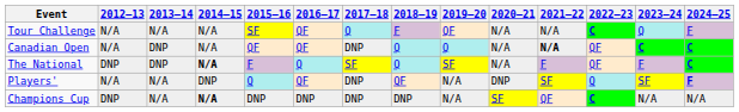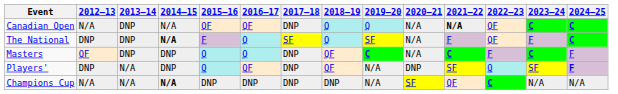 <table class="wikitable">
 <tr>
 <th>Event</th>
 <th><a href='#'>2012–13</a></th>
 <th><a href='#'>2013–14</a></th>
 <th><a href='#'>2014–15</a></th>
 <th><a href='#'>2015–16</a></th>
 <th><a href='#'>2016–17</a></th>
 <th><a href='#'>2017–18</a></th>
 <th><a href='#'>2018–19</a></th>
 <th><a href='#'>2019–20</a></th>
 <th><a href='#'>2020–21</a></th>
 <th><a href='#'>2021–22</a></th>
 <th><a href='#'>2022–23</a></th>
 <th><a href='#'>2023–24</a></th>
 <th><a href='#'>2024–25</a></th>
-</tr>
-<tr>
-<td><a href='#'>Tour Challenge</a></td>
-<td style="background:#EFEFEF;">N/A</td>
-<td style="background:#EFEFEF;">N/A</td>
-<td style="background:#EFEFEF;">N/A</td>
-<td style="background:yellow;"><a href='#'>SF</a></td>
-<td style="background:#ffebcd;"><a href='#'>QF</a></td>
-<td style="background:#afeeee;"><a href='#'>Q</a></td>
-<td style="background:#D8BFD8;"><a href='#'>F</a></td>
-<td style="background:#ffebcd;"><a href='#'>QF</a></td>
-<td style="background:#EFEFEF;">N/A</td>
-<td style="background:#EFEFEF;">N/A</td>
-<td style="background:#0f0;"><strong><a href='#'>C</a></strong></td>
-<td style="background:#afeeee;"><a href='#'>Q</a></td>
-<td style="background:thistle;"><a href='#'>F</a></td>
 </tr>
 <tr>
 <td><a href='#'>Canadian Open</a></td>
 <td style="background:#EFEFEF;">N/A</td>
 <td style="background:#EFEFEF;">DNP</td>
 <td style="background:#EFEFEF;">N/A</td>
 <td style="background:#ffebcd;"><a href='#'>QF</a></td>
 <td style="background:#ffebcd;"><a href='#'>QF</a></td>
 <td style="background:#EFEFEF;">DNP</td>
 <td style="background:#afeeee;"><a href='#'>Q</a></td>
 <td style="background:#afeeee;"><a href='#'>Q</a></td>
 <td style="background:#EFEFEF;">N/A</td>
 <td style="background:#EFEFEF;"><strong>N/A</strong></td>
 <td style="background:#ffebcd;"><a href='#'>QF</a></td>
 <td style="background:#0f0;"><strong><a href='#'>C</a></strong></td>
 <td style="background:#0f0;"><strong><a href='#'>C</a></strong></td>
 </tr>
 <tr>
 <td><a href='#'>The National</a></td>
 <td style="background:#EFEFEF;">DNP</td>
 <td style="background:#EFEFEF;">DNP</td>
 <td style="background:#EFEFEF;"><strong>N/A</strong></td>
 <td style="background:#D8BFD8;"><a href='#'>F</a></td>
 <td style="background:#afeeee;"><a href='#'>Q</a></td>
 <td style="background:yellow;"><a href='#'>SF</a></td>
 <td style="background:#afeeee;"><a href='#'>Q</a></td>
 <td style="background:yellow;"><a href='#'>SF</a></td>
 <td style="background:#EFEFEF;">N/A</td>
 <td style="background:#D8BFD8;"><a href='#'>F</a></td>
 <td style="background:#ffebcd;"><a href='#'>QF</a></td>
 <td style="background:thistle;"><a href='#'>F</a></td>
 <td style="background:#0f0;"><strong><a href='#'>C</a></strong></td>
 </tr>
 <tr>
+<td><a href='#'>Masters</a></td>
+<td style="background:#ffebcd;"><a href='#'>QF</a></td>
+<td style="background:#EFEFEF;">DNP</td>
+<td style="background:#EFEFEF;">DNP</td>
+<td style="background:#afeeee;"><a href='#'>Q</a></td>
+<td style="background:#afeeee;"><a href='#'>Q</a></td>
+<td style="background:#EFEFEF;">DNP</td>
+<td style="background:#ffebcd;"><a href='#'>QF</a></td>
+<td style="background:#0f0;"><strong><a href='#'>C</a></strong></td>
+<td style="background:#EFEFEF;">N/A</td>
+<td style="background:#0f0;"><strong><a href='#'>C</a></strong></td>
+<td style="background:#D8BFD8;"><a href='#'>F</a></td>
+<td style="background:#0f0;"><strong><a href='#'>C</a></strong></td>
+<td style="background:thistle;"><a href='#'>F</a></td>
+</tr>
+<tr>
 <td><a href='#'>Players'</a></td>
-<td style="background:#EFEFEF;">N/A</td>
+<td style="background:#EFEFEF;">DNP</td>
 <td style="background:#EFEFEF;">N/A</td>
 <td style="background:#EFEFEF;">DNP</td>
 <td style="background:#afeeee;"><a href='#'>Q</a></td>
 <td style="background:#ffebcd;"><a href='#'>QF</a></td>
 <td style="background:#EFEFEF;">DNP</td>
 <td style="background:#ffebcd;"><a href='#'>QF</a></td>
 <td style="background:#EFEFEF;">N/A</td>
 <td style="background:#EFEFEF;">DNP</td>
 <td style="background:yellow;"><a href='#'>SF</a></td>
 <td style="background:#afeeee;"><a href='#'>Q</a></td>
 <td style="background:yellow;"><a href='#'>SF</a></td>
 <td style="background:thistle;"><strong><a href='#'>F</a></strong></td>
 </tr>
 <tr>
 <td><a href='#'>Champions Cup</a></td>
-<td style="background:#EFEFEF;">DNP</td>
+<td style="background:#EFEFEF;">N/A</td>
 <td style="background:#EFEFEF;">N/A</td>
 <td style="background:#EFEFEF;"><strong>N/A</strong></td>
 <td style="background:#EFEFEF;">DNP</td>
 <td style="background:#EFEFEF;">DNP</td>
 <td style="background:#EFEFEF;">DNP</td>
 <td style="background:#EFEFEF;">DNP</td>
 <td style="background:#EFEFEF;">N/A</td>
 <td style="background:yellow;"><a href='#'>SF</a></td>
 <td style="background:#ffebcd;"><a href='#'>QF</a></td>
 <td style="background:#0f0;"><strong><a href='#'>C</a></strong></td>
 <td style="background:#EFEFEF;">N/A</td>
 <td style="background:#EFEFEF;">N/A</td>
 </tr>
 </table>
